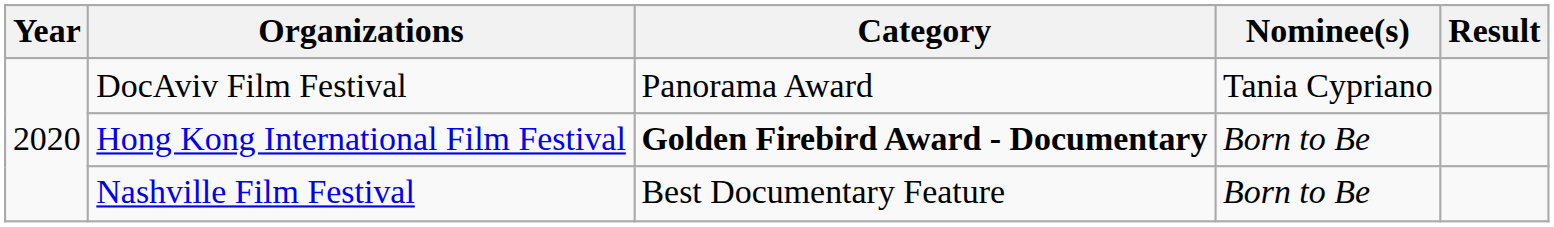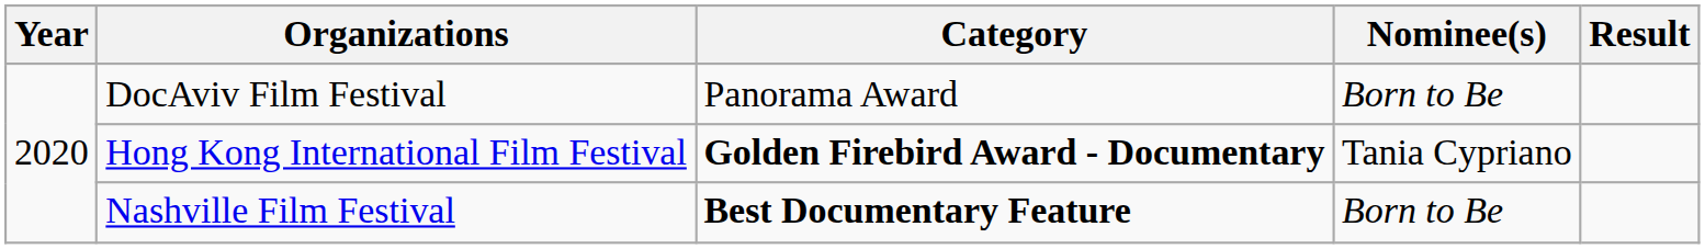 <table class="wikitable">
 <tr>
 <th>Year</th>
 <th>Organizations</th>
 <th>Category</th>
 <th>Nominee(s)</th>
 <th>Result</th>
 </tr>
 <tr>
 <td rowspan="3">2020</td>
 <td>DocAviv Film Festival</td>
 <td>Panorama Award</td>
-<td>Tania Cypriano</td>
+<td><em>Born to Be</em></td>
 <td></td>
 </tr>
 <tr>
 <td><a href='#'>Hong Kong International Film Festival</a></td>
 <td><strong>Golden Firebird Award - Documentary</strong></td>
-<td><em>Born to Be</em></td>
+<td>Tania Cypriano</td>
 <td></td>
 </tr>
 <tr>
 <td><a href='#'>Nashville Film Festival</a></td>
-<td>Best Documentary Feature</td>
+<td><strong>Best Documentary Feature</strong></td>
 <td><em>Born to Be</em></td>
 <td></td>
 </tr>
 </table>
